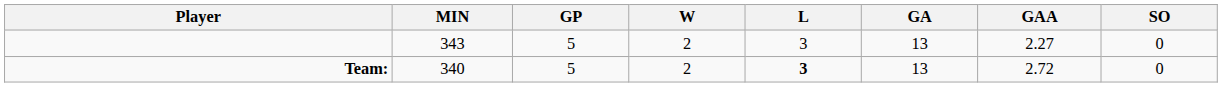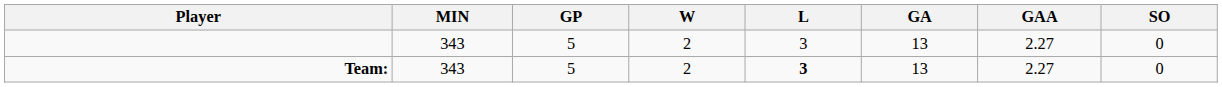 <table class="wikitable sortable" width="60%">
 <tr>
 <th bgcolor="#DDDDFF" width="10%">Player</th>
 <th width="3%" bgcolor="#DDDDFF" title="Minutes played">MIN</th>
 <th width="3%" bgcolor="#DDDDFF" title="Games played in">GP</th>
 <th width="3%" bgcolor="#DDDDFF" title="Wins">W</th>
 <th width="3%" bgcolor="#DDDDFF"title="Losses">L</th>
 <th width="3%" bgcolor="#DDDDFF" title="Goals against">GA</th>
 <th width="3%" bgcolor="#DDDDFF" title="Goals against average">GAA</th>
 <th width="3%" bgcolor="#DDDDFF" title="Shut-outs">SO</th>
 </tr>
 <tr align="center">
 <td align="right"></td>
 <td>343</td>
 <td>5</td>
 <td>2</td>
 <td>3</td>
 <td>13</td>
 <td>2.27</td>
 <td>0</td>
 </tr>
 <tr align="center">
 <td align="right"><strong>Team:</strong></td>
-<td>340</td>
+<td>343</td>
 <td>5</td>
 <td>2</td>
 <td><strong>3</strong></td>
 <td>13</td>
-<td>2.72</td>
+<td>2.27</td>
 <td>0</td>
 </tr>
 </table>
